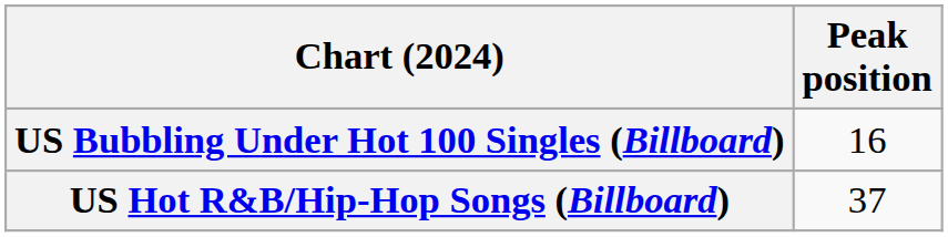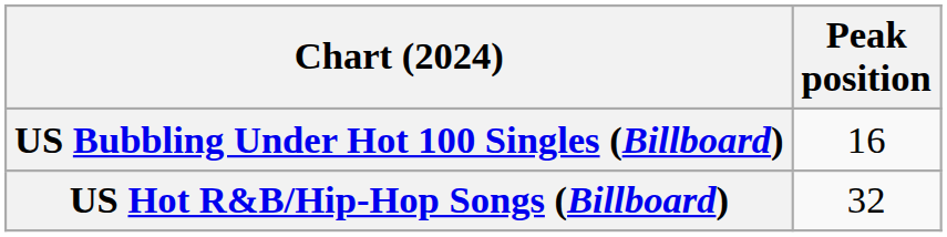 <table class="wikitable sortable plainrowheaders" style="text-align:center">
 <tr>
 <th scope="col">Chart (2024)</th>
 <th scope="col">Peak<br>position</th>
 </tr>
 <tr>
 <th scope="row">US <a href='#'>Bubbling Under Hot 100 Singles</a> (<em><a href='#'>Billboard</a></em>)</th>
 <td>16</td>
 </tr>
 <tr>
 <th scope="row">US <a href='#'>Hot R&B/Hip-Hop Songs</a> (<em><a href='#'>Billboard</a></em>)</th>
-<td>37</td>
+<td>32</td>
 </tr>
 </table>
